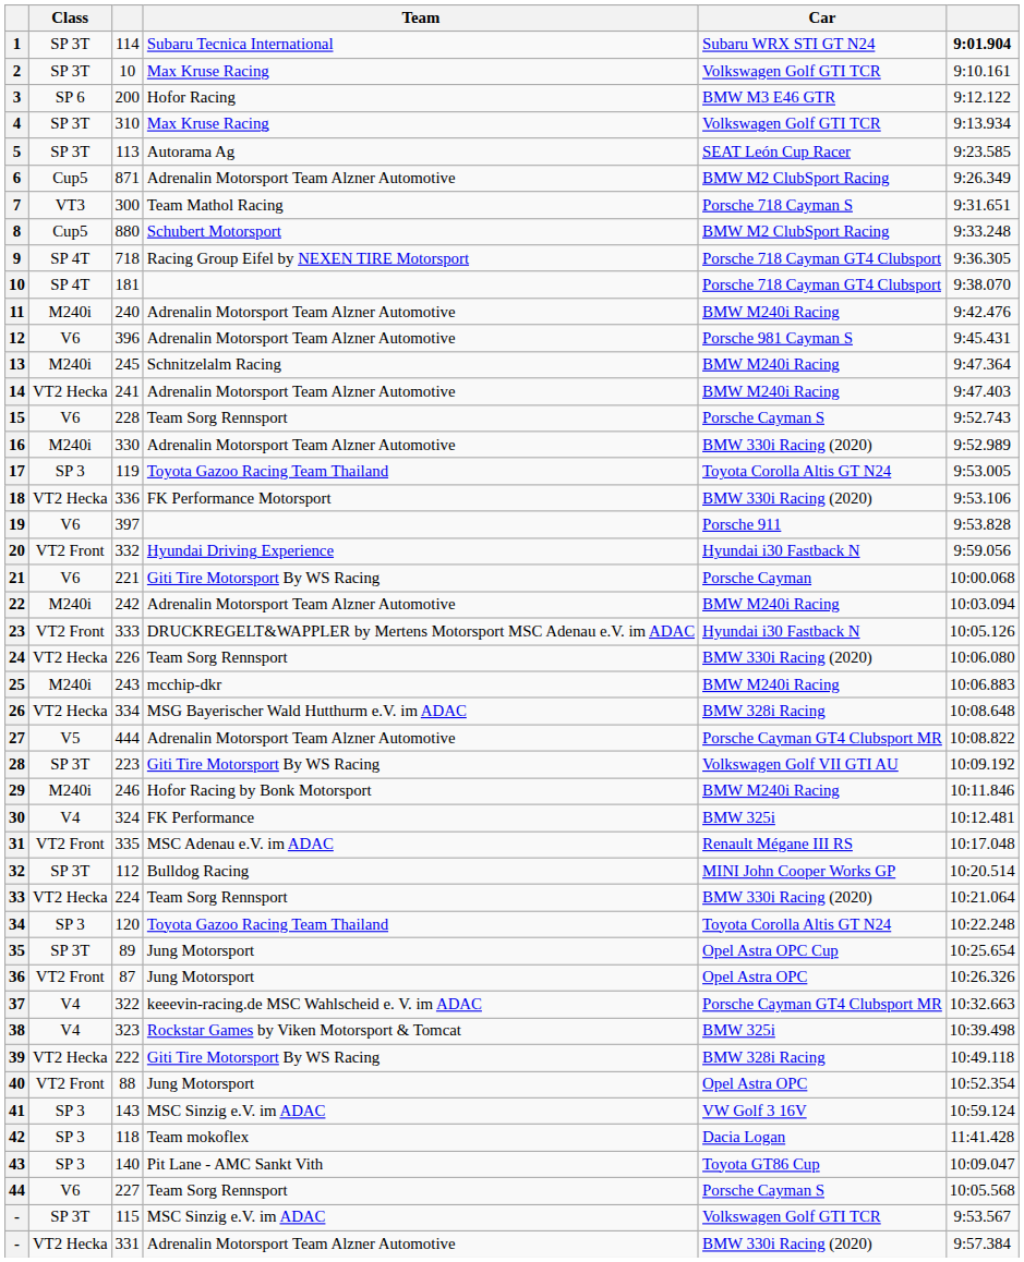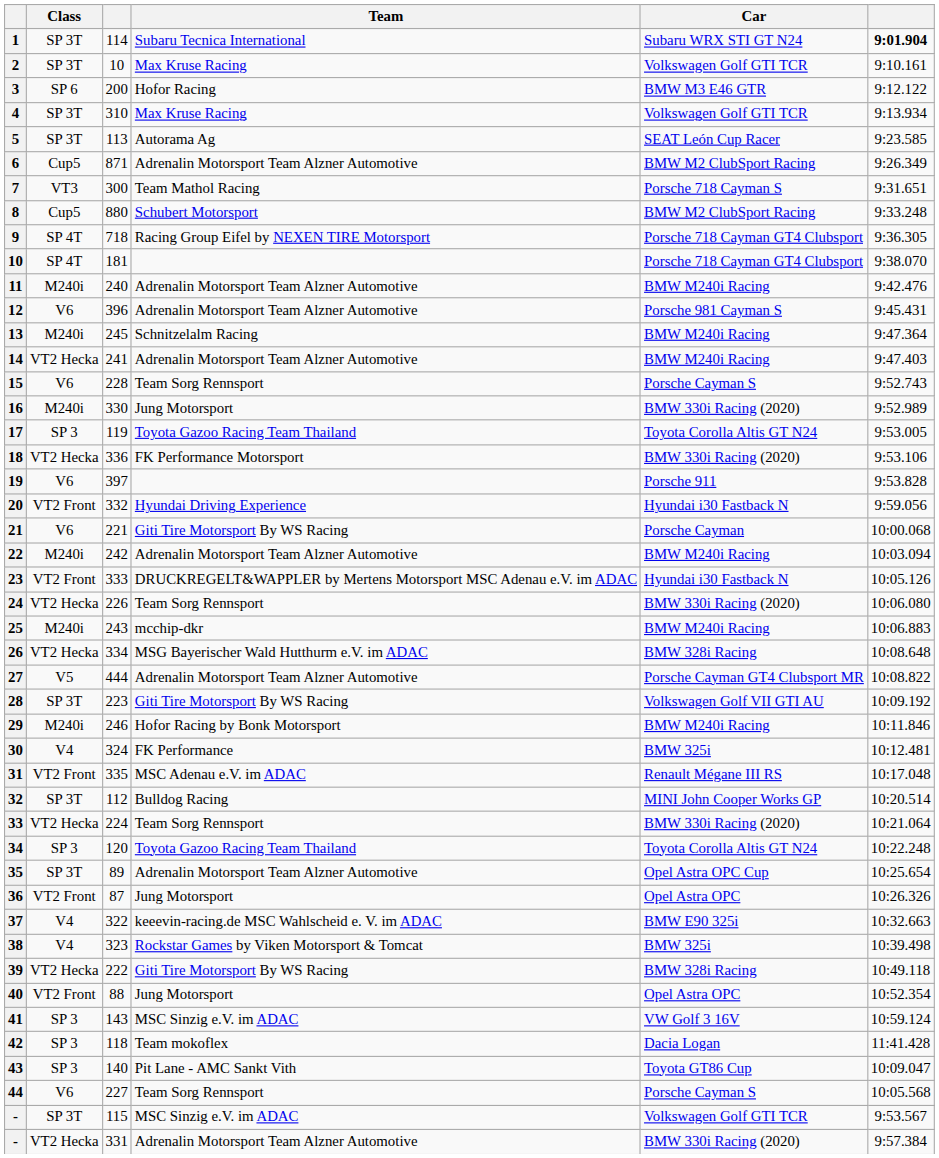 <table class="wikitable" style="font-size: 85%;">
 <tr>
 <th scope="col"></th>
 <th scope="col">Class</th>
 <th scope="col"></th>
 <th scope="col">Team</th>
 <th scope="col">Car</th>
 <th scope="col"></th>
 </tr>
 <tr>
 <th>1</th>
 <td align="center">SP 3T</td>
 <td align=center>114</td>
 <td> <a href='#'>Subaru Tecnica International</a></td>
 <td><a href='#'>Subaru WRX STI GT N24</a></td>
 <td align="center"><strong>9:01.904</strong></td>
 </tr>
 <tr>
 <th>2</th>
 <td align="center">SP 3T</td>
 <td align=center>10</td>
 <td> <a href='#'>Max Kruse Racing</a></td>
 <td><a href='#'>Volkswagen Golf GTI TCR</a></td>
 <td align="center">9:10.161</td>
 </tr>
 <tr>
 <th>3</th>
 <td align="center">SP 6</td>
 <td align=center>200</td>
 <td> Hofor Racing</td>
 <td><a href='#'>BMW M3 E46 GTR</a></td>
 <td align="center">9:12.122</td>
 </tr>
 <tr>
 <th>4</th>
 <td align="center">SP 3T</td>
 <td align=center>310</td>
 <td> <a href='#'>Max Kruse Racing</a></td>
 <td><a href='#'>Volkswagen Golf GTI TCR</a></td>
 <td align="center">9:13.934</td>
 </tr>
 <tr>
 <th>5</th>
 <td align="center">SP 3T</td>
 <td align=center>113</td>
 <td> Autorama Ag</td>
 <td><a href='#'>SEAT León Cup Racer</a></td>
 <td align="center">9:23.585</td>
 </tr>
 <tr>
 <th>6</th>
 <td align="center">Cup5</td>
 <td align=center>871</td>
 <td> Adrenalin Motorsport Team Alzner Automotive</td>
 <td><a href='#'>BMW M2 ClubSport Racing</a></td>
 <td align="center">9:26.349</td>
 </tr>
 <tr>
 <th>7</th>
 <td align="center">VT3</td>
 <td align=center>300</td>
 <td> Team Mathol Racing</td>
 <td><a href='#'>Porsche 718 Cayman S</a></td>
 <td align="center">9:31.651</td>
 </tr>
 <tr>
 <th>8</th>
 <td align="center">Cup5</td>
 <td align=center>880</td>
 <td> <a href='#'>Schubert Motorsport</a></td>
 <td><a href='#'>BMW M2 ClubSport Racing</a></td>
 <td align="center">9:33.248</td>
 </tr>
 <tr>
 <th>9</th>
 <td align="center">SP 4T</td>
 <td align=center>718</td>
 <td> Racing Group Eifel by <a href='#'>NEXEN TIRE Motorsport</a></td>
 <td><a href='#'>Porsche 718 Cayman GT4 Clubsport</a></td>
 <td align="center">9:36.305</td>
 </tr>
 <tr>
 <th>10</th>
 <td align="center">SP 4T</td>
 <td align=center>181</td>
 <td></td>
 <td><a href='#'>Porsche 718 Cayman GT4 Clubsport</a></td>
 <td align="center">9:38.070</td>
 </tr>
 <tr>
 <th>11</th>
 <td align="center">M240i</td>
 <td align=center>240</td>
 <td> Adrenalin Motorsport Team Alzner Automotive</td>
 <td><a href='#'>BMW M240i Racing</a></td>
 <td align="center">9:42.476</td>
 </tr>
 <tr>
 <th>12</th>
 <td align="center">V6</td>
 <td align=center>396</td>
 <td> Adrenalin Motorsport Team Alzner Automotive</td>
 <td><a href='#'>Porsche 981 Cayman S</a></td>
 <td align="center">9:45.431</td>
 </tr>
 <tr>
 <th>13</th>
 <td align="center">M240i</td>
 <td align=center>245</td>
 <td> Schnitzelalm Racing</td>
 <td><a href='#'>BMW M240i Racing</a></td>
 <td align="center">9:47.364</td>
 </tr>
 <tr>
 <th>14</th>
 <td align="center">VT2 Hecka</td>
 <td align=center>241</td>
 <td> Adrenalin Motorsport Team Alzner Automotive</td>
 <td><a href='#'>BMW M240i Racing</a></td>
 <td align="center">9:47.403</td>
 </tr>
 <tr>
 <th>15</th>
 <td align="center">V6</td>
 <td align=center>228</td>
 <td> Team Sorg Rennsport</td>
 <td><a href='#'>Porsche Cayman S</a></td>
 <td align="center">9:52.743</td>
 </tr>
 <tr>
 <th>16</th>
 <td align="center">M240i</td>
 <td align=center>330</td>
-<td> Adrenalin Motorsport Team Alzner Automotive</td>
+<td> Jung Motorsport</td>
 <td><a href='#'>BMW 330i Racing</a> (2020)</td>
 <td align="center">9:52.989</td>
 </tr>
 <tr>
 <th>17</th>
 <td align="center">SP 3</td>
 <td align=center>119</td>
 <td> <a href='#'>Toyota Gazoo Racing Team Thailand</a></td>
 <td><a href='#'>Toyota Corolla Altis GT N24</a></td>
 <td align="center">9:53.005</td>
 </tr>
 <tr>
 <th>18</th>
 <td align="center">VT2 Hecka</td>
 <td align=center>336</td>
 <td> FK Performance Motorsport</td>
 <td><a href='#'>BMW 330i Racing</a> (2020)</td>
 <td align="center">9:53.106</td>
 </tr>
 <tr>
 <th>19</th>
 <td align="center">V6</td>
 <td align=center>397</td>
 <td></td>
 <td><a href='#'>Porsche 911</a></td>
 <td align="center">9:53.828</td>
 </tr>
 <tr>
 <th>20</th>
 <td align="center">VT2 Front</td>
 <td align=center>332</td>
 <td> <a href='#'>Hyundai Driving Experience</a></td>
 <td><a href='#'>Hyundai i30 Fastback N</a></td>
 <td align="center">9:59.056</td>
 </tr>
 <tr>
 <th>21</th>
 <td align="center">V6</td>
 <td align=center>221</td>
 <td> <a href='#'>Giti Tire Motorsport</a> By WS Racing</td>
 <td><a href='#'>Porsche Cayman</a></td>
 <td align="center">10:00.068</td>
 </tr>
 <tr>
 <th>22</th>
 <td align="center">M240i</td>
 <td align=center>242</td>
 <td> Adrenalin Motorsport Team Alzner Automotive</td>
 <td><a href='#'>BMW M240i Racing</a></td>
 <td align="center">10:03.094</td>
 </tr>
 <tr>
 <th>23</th>
 <td align="center">VT2 Front</td>
 <td align=center>333</td>
 <td> DRUCKREGELT&WAPPLER by Mertens Motorsport MSC Adenau e.V. im <a href='#'>ADAC</a></td>
 <td><a href='#'>Hyundai i30 Fastback N</a></td>
 <td align="center">10:05.126</td>
 </tr>
 <tr>
 <th>24</th>
 <td align="center">VT2 Hecka</td>
 <td align=center>226</td>
 <td> Team Sorg Rennsport</td>
 <td><a href='#'>BMW 330i Racing</a> (2020)</td>
 <td align="center">10:06.080</td>
 </tr>
 <tr>
 <th>25</th>
 <td align="center">M240i</td>
 <td align=center>243</td>
 <td> mcchip-dkr</td>
 <td><a href='#'>BMW M240i Racing</a></td>
 <td align="center">10:06.883</td>
 </tr>
 <tr>
 <th>26</th>
 <td align="center">VT2 Hecka</td>
 <td align=center>334</td>
 <td> MSG Bayerischer Wald Hutthurm e.V. im <a href='#'>ADAC</a></td>
 <td><a href='#'>BMW 328i Racing</a></td>
 <td align="center">10:08.648</td>
 </tr>
 <tr>
 <th>27</th>
 <td align="center">V5</td>
 <td align=center>444</td>
 <td> Adrenalin Motorsport Team Alzner Automotive</td>
 <td><a href='#'>Porsche Cayman GT4 Clubsport MR</a></td>
 <td align="center">10:08.822</td>
 </tr>
 <tr>
 <th>28</th>
 <td align="center">SP 3T</td>
 <td align=center>223</td>
 <td> <a href='#'>Giti Tire Motorsport</a> By WS Racing</td>
 <td><a href='#'>Volkswagen Golf VII GTI AU</a></td>
 <td align="center">10:09.192</td>
 </tr>
 <tr>
 <th>29</th>
 <td align="center">M240i</td>
 <td align=center>246</td>
 <td> Hofor Racing by Bonk Motorsport</td>
 <td><a href='#'>BMW M240i Racing</a></td>
 <td align="center">10:11.846</td>
 </tr>
 <tr>
 <th>30</th>
 <td align="center">V4</td>
 <td align=center>324</td>
 <td> FK Performance</td>
 <td><a href='#'>BMW 325i</a></td>
 <td align="center">10:12.481</td>
 </tr>
 <tr>
 <th>31</th>
 <td align="center">VT2 Front</td>
 <td align=center>335</td>
 <td> MSC Adenau e.V. im <a href='#'>ADAC</a></td>
 <td><a href='#'>Renault Mégane III RS</a></td>
 <td align="center">10:17.048</td>
 </tr>
 <tr>
 <th>32</th>
 <td align="center">SP 3T</td>
 <td align=center>112</td>
 <td> Bulldog Racing</td>
 <td><a href='#'>MINI John Cooper Works GP</a></td>
 <td align="center">10:20.514</td>
 </tr>
 <tr>
 <th>33</th>
 <td align="center">VT2 Hecka</td>
 <td align=center>224</td>
 <td> Team Sorg Rennsport</td>
 <td><a href='#'>BMW 330i Racing</a> (2020)</td>
 <td align="center">10:21.064</td>
 </tr>
 <tr>
 <th>34</th>
 <td align="center">SP 3</td>
 <td align=center>120</td>
 <td> <a href='#'>Toyota Gazoo Racing Team Thailand</a></td>
 <td><a href='#'>Toyota Corolla Altis GT N24</a></td>
 <td align="center">10:22.248</td>
 </tr>
 <tr>
 <th>35</th>
 <td align="center">SP 3T</td>
 <td align=center>89</td>
-<td> Jung Motorsport</td>
+<td> Adrenalin Motorsport Team Alzner Automotive</td>
 <td><a href='#'>Opel Astra OPC Cup</a></td>
 <td align="center">10:25.654</td>
 </tr>
 <tr>
 <th>36</th>
 <td align="center">VT2 Front</td>
 <td align=center>87</td>
 <td> Jung Motorsport</td>
 <td><a href='#'>Opel Astra OPC</a></td>
 <td align="center">10:26.326</td>
 </tr>
 <tr>
 <th>37</th>
 <td align="center">V4</td>
 <td align=center>322</td>
 <td> keeevin-racing.de MSC Wahlscheid e. V. im <a href='#'>ADAC</a></td>
-<td><a href='#'>Porsche Cayman GT4 Clubsport MR</a></td>
+<td><a href='#'>BMW E90 325i</a></td>
 <td align="center">10:32.663</td>
 </tr>
 <tr>
 <th>38</th>
 <td align="center">V4</td>
 <td align=center>323</td>
 <td> <a href='#'>Rockstar Games</a> by Viken Motorsport & Tomcat</td>
 <td><a href='#'>BMW 325i</a></td>
 <td align="center">10:39.498</td>
 </tr>
 <tr>
 <th>39</th>
 <td align="center">VT2 Hecka</td>
 <td align=center>222</td>
 <td> <a href='#'>Giti Tire Motorsport</a> By WS Racing</td>
 <td><a href='#'>BMW 328i Racing</a></td>
 <td align="center">10:49.118</td>
 </tr>
 <tr>
 <th>40</th>
 <td align="center">VT2 Front</td>
 <td align=center>88</td>
 <td> Jung Motorsport</td>
 <td><a href='#'>Opel Astra OPC</a></td>
 <td align="center">10:52.354</td>
 </tr>
 <tr>
 <th>41</th>
 <td align="center">SP 3</td>
 <td align=center>143</td>
 <td> MSC Sinzig e.V. im <a href='#'>ADAC</a></td>
 <td><a href='#'>VW Golf 3 16V</a></td>
 <td align="center">10:59.124</td>
 </tr>
 <tr>
 <th>42</th>
 <td align="center">SP 3</td>
 <td align=center>118</td>
 <td> Team mokoflex</td>
 <td><a href='#'>Dacia Logan</a></td>
 <td align="center">11:41.428</td>
 </tr>
 <tr>
 <th>43</th>
 <td align="center">SP 3</td>
 <td align=center>140</td>
 <td> Pit Lane - AMC Sankt Vith</td>
 <td><a href='#'>Toyota GT86 Cup</a></td>
 <td align="center">10:09.047</td>
 </tr>
 <tr>
 <th>44</th>
 <td align="center">V6</td>
 <td align=center>227</td>
 <td> Team Sorg Rennsport</td>
 <td><a href='#'>Porsche Cayman S</a></td>
 <td align="center">10:05.568</td>
 </tr>
 <tr>
 <th>-</th>
 <td align="center">SP 3T</td>
 <td align=center>115</td>
 <td> MSC Sinzig e.V. im <a href='#'>ADAC</a></td>
 <td><a href='#'>Volkswagen Golf GTI TCR</a></td>
 <td align="center">9:53.567</td>
 </tr>
 <tr>
 <th>-</th>
 <td align="center">VT2 Hecka</td>
 <td align=center>331</td>
 <td> Adrenalin Motorsport Team Alzner Automotive</td>
 <td><a href='#'>BMW 330i Racing</a> (2020)</td>
 <td align="center">9:57.384</td>
 </tr>
 </table>
